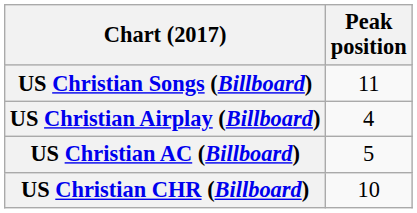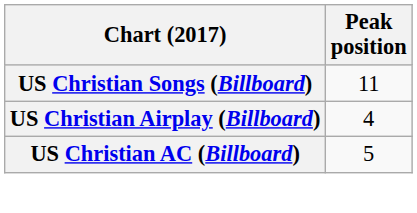 <table class="wikitable sortable plainrowheaders" style="text-align:center">
 <tr>
 <th scope="col">Chart (2017)</th>
 <th scope="col">Peak<br>position</th>
 </tr>
 <tr>
 <th scope="row">US <a href='#'>Christian Songs</a> (<em><a href='#'>Billboard</a></em>)</th>
 <td>11</td>
 </tr>
 <tr>
 <th scope="row">US <a href='#'>Christian Airplay</a> (<em><a href='#'>Billboard</a></em>)</th>
 <td>4</td>
 </tr>
 <tr>
 <th scope="row">US <a href='#'>Christian AC</a> (<em><a href='#'>Billboard</a></em>)</th>
 <td>5</td>
 </tr>
-<tr>
-<th scope="row">US <a href='#'>Christian CHR</a> (<em><a href='#'>Billboard</a></em>)</th>
-<td>10</td>
-</tr>
 </table>
